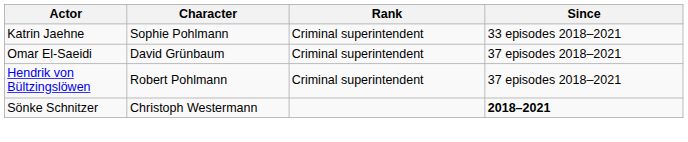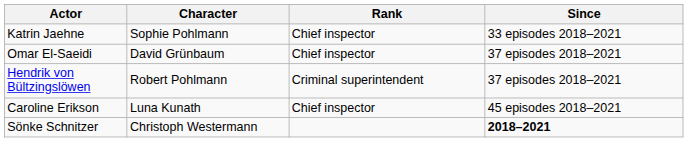 <table class="wikitable" width="55%">
 <tr>
 <th bgcolor="#add8e6" width="150">Actor</th>
 <th bgcolor="#add8e6" width="200">Character</th>
 <th bgcolor="#add8e6">Rank</th>
 <th bgcolor="#add8e6">Since</th>
 </tr>
 <tr>
 <td>Katrin Jaehne</td>
 <td>Sophie Pohlmann</td>
-<td>Criminal superintendent</td>
+<td>Chief inspector</td>
 <td>33 episodes 2018–2021</td>
 </tr>
 <tr>
 <td>Omar El-Saeidi</td>
 <td>David Grünbaum</td>
-<td>Criminal superintendent</td>
+<td>Chief inspector</td>
 <td>37 episodes 2018–2021</td>
 </tr>
 <tr>
 <td><a href='#'>Hendrik von Bültzingslöwen</a></td>
 <td>Robert Pohlmann</td>
 <td>Criminal superintendent</td>
 <td>37 episodes 2018–2021</td>
 </tr>
 <tr>
+<td>Caroline Erikson</td>
+<td>Luna Kunath</td>
+<td>Chief inspector</td>
+<td>45 episodes 2018–2021</td>
+</tr>
+<tr>
 <td>Sönke Schnitzer</td>
 <td>Christoph Westermann</td>
 <td></td>
 <td><strong>2018–2021</strong></td>
 </tr>
 </table>
